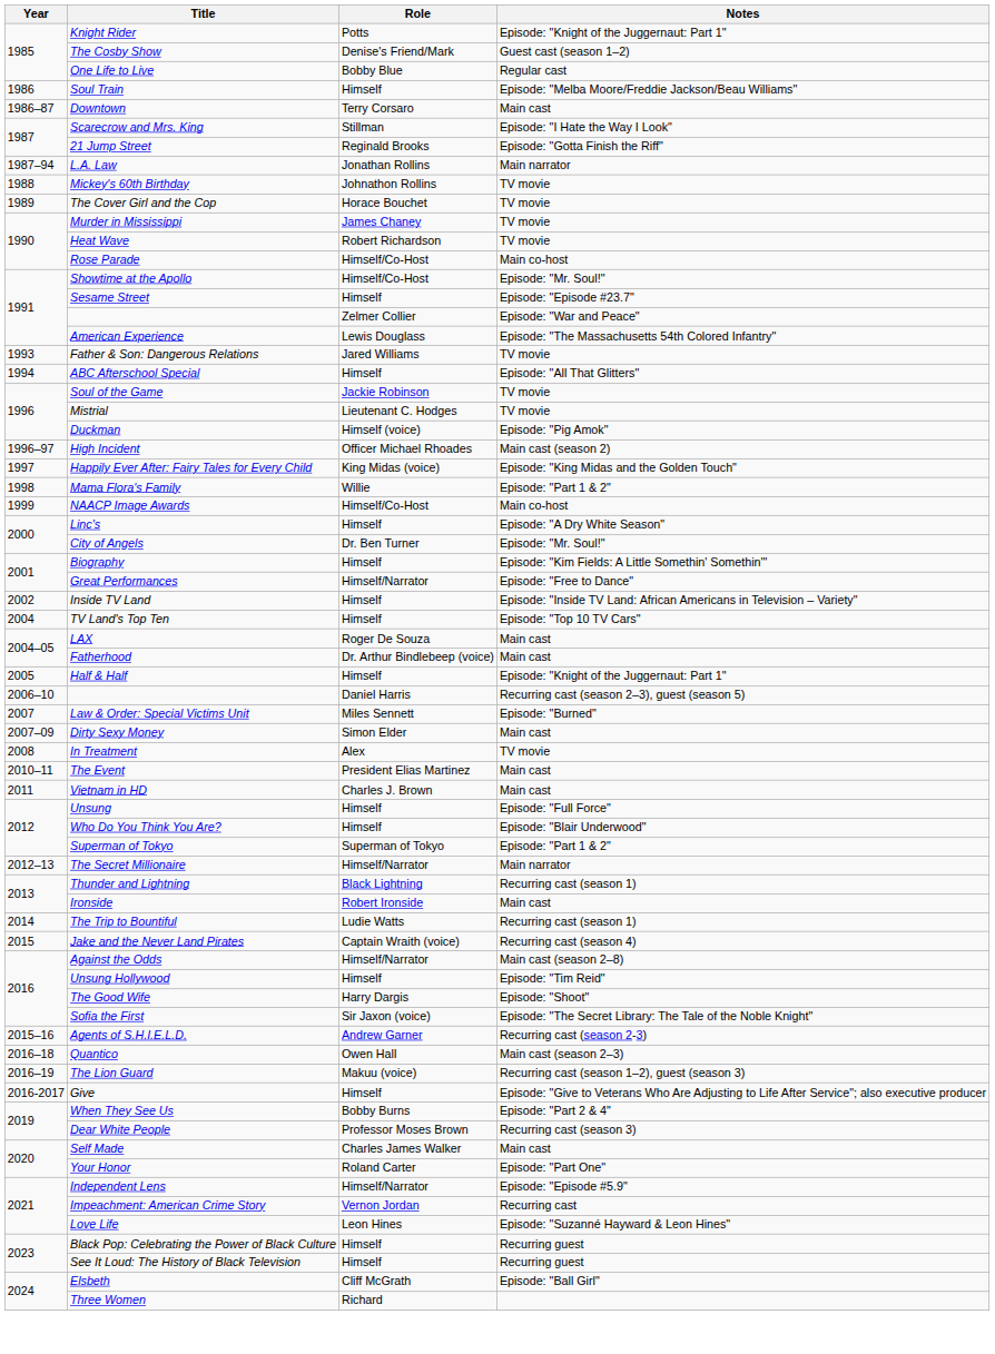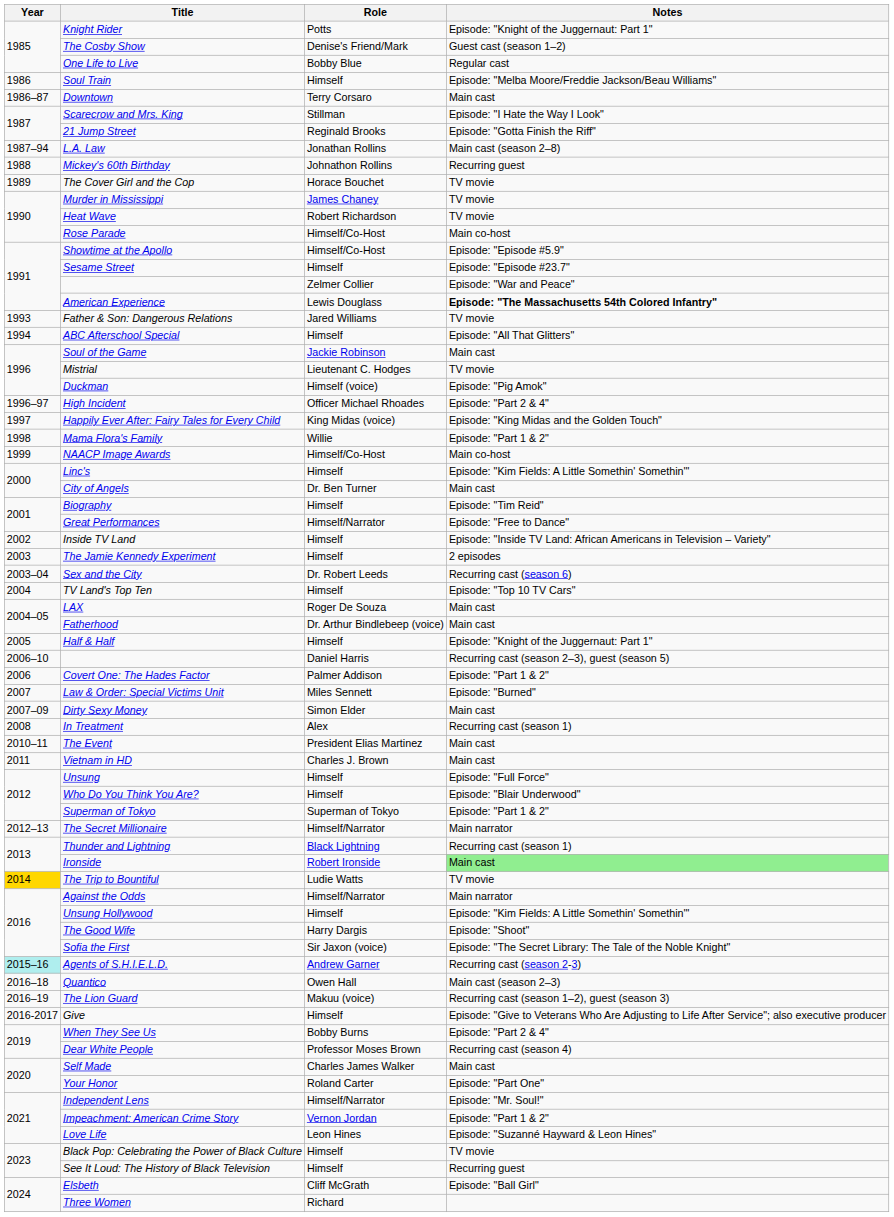 <table class="wikitable sortable">
 <tr>
 <th>Year</th>
 <th>Title</th>
 <th>Role</th>
 <th>Notes</th>
 </tr>
 <tr>
 <td rowspan="3">1985</td>
 <td><em><a href='#'>Knight Rider</a></em></td>
 <td>Potts</td>
 <td>Episode: "Knight of the Juggernaut: Part 1"</td>
 </tr>
 <tr>
 <td><em><a href='#'>The Cosby Show</a></em></td>
 <td>Denise's Friend/Mark</td>
 <td>Guest cast (season 1–2)</td>
 </tr>
 <tr>
 <td><em><a href='#'>One Life to Live</a></em></td>
 <td>Bobby Blue</td>
 <td>Regular cast</td>
 </tr>
 <tr>
 <td>1986</td>
 <td><em><a href='#'>Soul Train</a></em></td>
 <td>Himself</td>
 <td>Episode: "Melba Moore/Freddie Jackson/Beau Williams"</td>
 </tr>
 <tr>
 <td>1986–87</td>
 <td><em><a href='#'>Downtown</a></em></td>
 <td>Terry Corsaro</td>
 <td>Main cast</td>
 </tr>
 <tr>
 <td rowspan="2">1987</td>
 <td><em><a href='#'>Scarecrow and Mrs. King</a></em></td>
 <td>Stillman</td>
 <td>Episode: "I Hate the Way I Look"</td>
 </tr>
 <tr>
 <td><em><a href='#'>21 Jump Street</a></em></td>
 <td>Reginald Brooks</td>
 <td>Episode: "Gotta Finish the Riff"</td>
 </tr>
 <tr>
 <td>1987–94</td>
 <td><em><a href='#'>L.A. Law</a></em></td>
 <td>Jonathan Rollins</td>
-<td>Main narrator</td>
+<td>Main cast (season 2–8)</td>
 </tr>
 <tr>
 <td>1988</td>
 <td><em><a href='#'>Mickey's 60th Birthday</a></em></td>
 <td>Johnathon Rollins</td>
-<td>TV movie</td>
+<td>Recurring guest</td>
 </tr>
 <tr>
 <td>1989</td>
 <td><em>The Cover Girl and the Cop</em></td>
 <td>Horace Bouchet</td>
 <td>TV movie</td>
 </tr>
 <tr>
 <td rowspan="3">1990</td>
 <td><em><a href='#'>Murder in Mississippi</a></em></td>
 <td><a href='#'>James Chaney</a></td>
 <td>TV movie</td>
 </tr>
 <tr>
 <td><em><a href='#'>Heat Wave</a></em></td>
 <td>Robert Richardson</td>
 <td>TV movie</td>
 </tr>
 <tr>
 <td><em><a href='#'>Rose Parade</a></em></td>
 <td>Himself/Co-Host</td>
 <td>Main co-host</td>
 </tr>
 <tr>
 <td rowspan="4">1991</td>
 <td><em><a href='#'>Showtime at the Apollo</a></em></td>
 <td>Himself/Co-Host</td>
-<td>Episode: "Mr. Soul!"</td>
+<td>Episode: "Episode #5.9"</td>
 </tr>
 <tr>
 <td><em><a href='#'>Sesame Street</a></em></td>
 <td>Himself</td>
 <td>Episode: "Episode #23.7"</td>
 </tr>
 <tr>
 <td><em></em></td>
 <td>Zelmer Collier</td>
 <td>Episode: "War and Peace"</td>
 </tr>
 <tr>
 <td><em><a href='#'>American Experience</a></em></td>
 <td>Lewis Douglass</td>
-<td>Episode: "The Massachusetts 54th Colored Infantry"</td>
+<td><strong>Episode: "The Massachusetts 54th Colored Infantry"</strong></td>
 </tr>
 <tr>
 <td>1993</td>
 <td><em>Father & Son: Dangerous Relations</em></td>
 <td>Jared Williams</td>
 <td>TV movie</td>
 </tr>
 <tr>
 <td>1994</td>
 <td><em><a href='#'>ABC Afterschool Special</a></em></td>
 <td>Himself</td>
 <td>Episode: "All That Glitters"</td>
 </tr>
 <tr>
 <td rowspan="3">1996</td>
 <td><em><a href='#'>Soul of the Game</a></em></td>
 <td><a href='#'>Jackie Robinson</a></td>
-<td>TV movie</td>
+<td>Main cast</td>
 </tr>
 <tr>
 <td><em>Mistrial</em></td>
 <td>Lieutenant C. Hodges</td>
 <td>TV movie</td>
 </tr>
 <tr>
 <td><em><a href='#'>Duckman</a></em></td>
 <td>Himself (voice)</td>
 <td>Episode: "Pig Amok"</td>
 </tr>
 <tr>
 <td>1996–97</td>
 <td><em><a href='#'>High Incident</a></em></td>
 <td>Officer Michael Rhoades</td>
-<td>Main cast (season 2)</td>
+<td>Episode: "Part 2 & 4"</td>
 </tr>
 <tr>
 <td>1997</td>
 <td><em><a href='#'>Happily Ever After: Fairy Tales for Every Child</a></em></td>
 <td>King Midas (voice)</td>
 <td>Episode: "King Midas and the Golden Touch"</td>
 </tr>
 <tr>
 <td>1998</td>
 <td><em><a href='#'>Mama Flora's Family</a></em></td>
 <td>Willie</td>
 <td>Episode: "Part 1 & 2"</td>
 </tr>
 <tr>
 <td>1999</td>
 <td><em><a href='#'>NAACP Image Awards</a></em></td>
 <td>Himself/Co-Host</td>
 <td>Main co-host</td>
 </tr>
 <tr>
 <td rowspan="2">2000</td>
 <td><em><a href='#'>Linc's</a></em></td>
 <td>Himself</td>
-<td>Episode: "A Dry White Season"</td>
+<td>Episode: "Kim Fields: A Little Somethin' Somethin'"</td>
 </tr>
 <tr>
 <td><em><a href='#'>City of Angels</a></em></td>
 <td>Dr. Ben Turner</td>
-<td>Episode: "Mr. Soul!"</td>
+<td>Main cast</td>
 </tr>
 <tr>
 <td rowspan="2">2001</td>
 <td><em><a href='#'>Biography</a></em></td>
 <td>Himself</td>
-<td>Episode: "Kim Fields: A Little Somethin' Somethin'"</td>
+<td>Episode: "Tim Reid"</td>
 </tr>
 <tr>
 <td><em><a href='#'>Great Performances</a></em></td>
 <td>Himself/Narrator</td>
 <td>Episode: "Free to Dance"</td>
 </tr>
 <tr>
 <td>2002</td>
 <td><em>Inside TV Land</em></td>
 <td>Himself</td>
 <td>Episode: "Inside TV Land: African Americans in Television – Variety"</td>
+</tr>
+<tr>
+<td>2003</td>
+<td><em><a href='#'>The Jamie Kennedy Experiment</a></em></td>
+<td>Himself</td>
+<td>2 episodes</td>
+</tr>
+<tr>
+<td>2003–04</td>
+<td><em><a href='#'>Sex and the City</a></em></td>
+<td>Dr. Robert Leeds</td>
+<td>Recurring cast (<a href='#'>season 6</a>)</td>
 </tr>
 <tr>
 <td>2004</td>
 <td><em>TV Land's Top Ten</em></td>
 <td>Himself</td>
 <td>Episode: "Top 10 TV Cars"</td>
 </tr>
 <tr>
 <td rowspan="2">2004–05</td>
 <td><em><a href='#'>LAX</a></em></td>
 <td>Roger De Souza</td>
 <td>Main cast</td>
 </tr>
 <tr>
 <td><em><a href='#'>Fatherhood</a></em></td>
 <td>Dr. Arthur Bindlebeep (voice)</td>
 <td>Main cast</td>
 </tr>
 <tr>
 <td>2005</td>
 <td><em><a href='#'>Half & Half</a></em></td>
 <td>Himself</td>
 <td>Episode: "Knight of the Juggernaut: Part 1"</td>
 </tr>
 <tr>
 <td>2006–10</td>
 <td><em></em></td>
 <td>Daniel Harris</td>
 <td>Recurring cast (season 2–3), guest (season 5)</td>
 </tr>
 <tr>
+<td>2006</td>
+<td><em><a href='#'>Covert One: The Hades Factor</a></em></td>
+<td>Palmer Addison</td>
+<td>Episode: "Part 1 & 2"</td>
+</tr>
+<tr>
 <td>2007</td>
 <td><em><a href='#'>Law & Order: Special Victims Unit</a></em></td>
 <td>Miles Sennett</td>
 <td>Episode: "Burned"</td>
 </tr>
 <tr>
 <td>2007–09</td>
 <td><em><a href='#'>Dirty Sexy Money</a></em></td>
 <td>Simon Elder</td>
 <td>Main cast</td>
 </tr>
 <tr>
 <td>2008</td>
 <td><em><a href='#'>In Treatment</a></em></td>
 <td>Alex</td>
-<td>TV movie</td>
+<td>Recurring cast (season 1)</td>
 </tr>
 <tr>
 <td>2010–11</td>
 <td><em><a href='#'>The Event</a></em></td>
 <td>President Elias Martinez</td>
 <td>Main cast</td>
 </tr>
 <tr>
 <td>2011</td>
 <td><em><a href='#'>Vietnam in HD</a></em></td>
 <td>Charles J. Brown</td>
 <td>Main cast</td>
 </tr>
 <tr>
 <td rowspan="3">2012</td>
 <td><em><a href='#'>Unsung</a></em></td>
 <td>Himself</td>
 <td>Episode: "Full Force"</td>
 </tr>
 <tr>
 <td><em><a href='#'>Who Do You Think You Are?</a></em></td>
 <td>Himself</td>
 <td>Episode: "Blair Underwood"</td>
 </tr>
 <tr>
 <td><em><a href='#'>Superman of Tokyo</a></em></td>
 <td>Superman of Tokyo</td>
 <td>Episode: "Part 1 & 2"</td>
 </tr>
 <tr>
 <td>2012–13</td>
 <td><em><a href='#'>The Secret Millionaire</a></em></td>
 <td>Himself/Narrator</td>
 <td>Main narrator</td>
 </tr>
 <tr>
 <td rowspan="2">2013</td>
 <td><em><a href='#'>Thunder and Lightning</a></em></td>
 <td><a href='#'>Black Lightning</a></td>
 <td>Recurring cast (season 1)</td>
 </tr>
 <tr>
 <td><em><a href='#'>Ironside</a></em></td>
 <td><a href='#'>Robert Ironside</a></td>
-<td>Main cast</td>
+<td style="background: lightgreen;">Main cast</td>
 </tr>
 <tr>
-<td>2014</td>
+<td style="background: gold;">2014</td>
 <td><em><a href='#'>The Trip to Bountiful</a></em></td>
 <td>Ludie Watts</td>
-<td>Recurring cast (season 1)</td>
-</tr>
-<tr>
-<td>2015</td>
-<td><em><a href='#'>Jake and the Never Land Pirates</a></em></td>
-<td>Captain Wraith (voice)</td>
-<td>Recurring cast (season 4)</td>
+<td>TV movie</td>
 </tr>
 <tr>
 <td rowspan="4">2016</td>
 <td><em><a href='#'>Against the Odds</a></em></td>
 <td>Himself/Narrator</td>
-<td>Main cast (season 2–8)</td>
+<td>Main narrator</td>
 </tr>
 <tr>
 <td><em><a href='#'>Unsung Hollywood</a></em></td>
 <td>Himself</td>
-<td>Episode: "Tim Reid"</td>
+<td>Episode: "Kim Fields: A Little Somethin' Somethin'"</td>
 </tr>
 <tr>
 <td><em><a href='#'>The Good Wife</a></em></td>
 <td>Harry Dargis</td>
 <td>Episode: "Shoot"</td>
 </tr>
 <tr>
 <td><em><a href='#'>Sofia the First</a></em></td>
 <td>Sir Jaxon (voice)</td>
 <td>Episode: "The Secret Library: The Tale of the Noble Knight"</td>
 </tr>
 <tr>
-<td>2015–16</td>
+<td style="background: paleturquoise;">2015–16</td>
 <td><em><a href='#'>Agents of S.H.I.E.L.D.</a></em></td>
 <td><a href='#'>Andrew Garner</a></td>
 <td>Recurring cast (<a href='#'>season 2</a>-<a href='#'>3</a>)</td>
 </tr>
 <tr>
 <td>2016–18</td>
 <td><em><a href='#'>Quantico</a></em></td>
 <td>Owen Hall</td>
 <td>Main cast (season 2–3)</td>
 </tr>
 <tr>
 <td>2016–19</td>
 <td><em><a href='#'>The Lion Guard</a></em></td>
 <td>Makuu (voice)</td>
 <td>Recurring cast (season 1–2), guest (season 3)</td>
 </tr>
 <tr>
 <td>2016-2017</td>
 <td><em>Give</em></td>
 <td>Himself</td>
 <td>Episode: "Give to Veterans Who Are Adjusting to Life After Service"; also executive producer</td>
 </tr>
 <tr>
 <td rowspan="2">2019</td>
 <td><em><a href='#'>When They See Us</a></em></td>
 <td>Bobby Burns</td>
 <td>Episode: "Part 2 & 4"</td>
 </tr>
 <tr>
 <td><em><a href='#'>Dear White People</a></em></td>
 <td>Professor Moses Brown</td>
-<td>Recurring cast (season 3)</td>
+<td>Recurring cast (season 4)</td>
 </tr>
 <tr>
 <td rowspan="2">2020</td>
 <td><em><a href='#'>Self Made</a></em></td>
 <td>Charles James Walker</td>
 <td>Main cast</td>
 </tr>
 <tr>
 <td><em><a href='#'>Your Honor</a></em></td>
 <td>Roland Carter</td>
 <td>Episode: "Part One"</td>
 </tr>
 <tr>
 <td rowspan="3">2021</td>
 <td><em><a href='#'>Independent Lens</a></em></td>
 <td>Himself/Narrator</td>
-<td>Episode: "Episode #5.9"</td>
+<td>Episode: "Mr. Soul!"</td>
 </tr>
 <tr>
 <td><em><a href='#'>Impeachment: American Crime Story</a></em></td>
 <td><a href='#'>Vernon Jordan</a></td>
-<td>Recurring cast</td>
+<td>Episode: "Part 1 & 2"</td>
 </tr>
 <tr>
 <td><em><a href='#'>Love Life</a></em></td>
 <td>Leon Hines</td>
 <td>Episode: "Suzanné Hayward & Leon Hines"</td>
 </tr>
 <tr>
 <td rowspan="2">2023</td>
 <td><em>Black Pop: Celebrating the Power of Black Culture</em></td>
 <td>Himself</td>
-<td>Recurring guest</td>
+<td>TV movie</td>
 </tr>
 <tr>
 <td><em>See It Loud: The History of Black Television</em></td>
 <td>Himself</td>
 <td>Recurring guest</td>
 </tr>
 <tr>
 <td rowspan="2">2024</td>
 <td><em><a href='#'>Elsbeth</a></em></td>
 <td>Cliff McGrath</td>
 <td>Episode: "Ball Girl"</td>
 </tr>
 <tr>
 <td><em><a href='#'>Three Women</a></em></td>
 <td>Richard</td>
 <td></td>
 </tr>
 </table>
